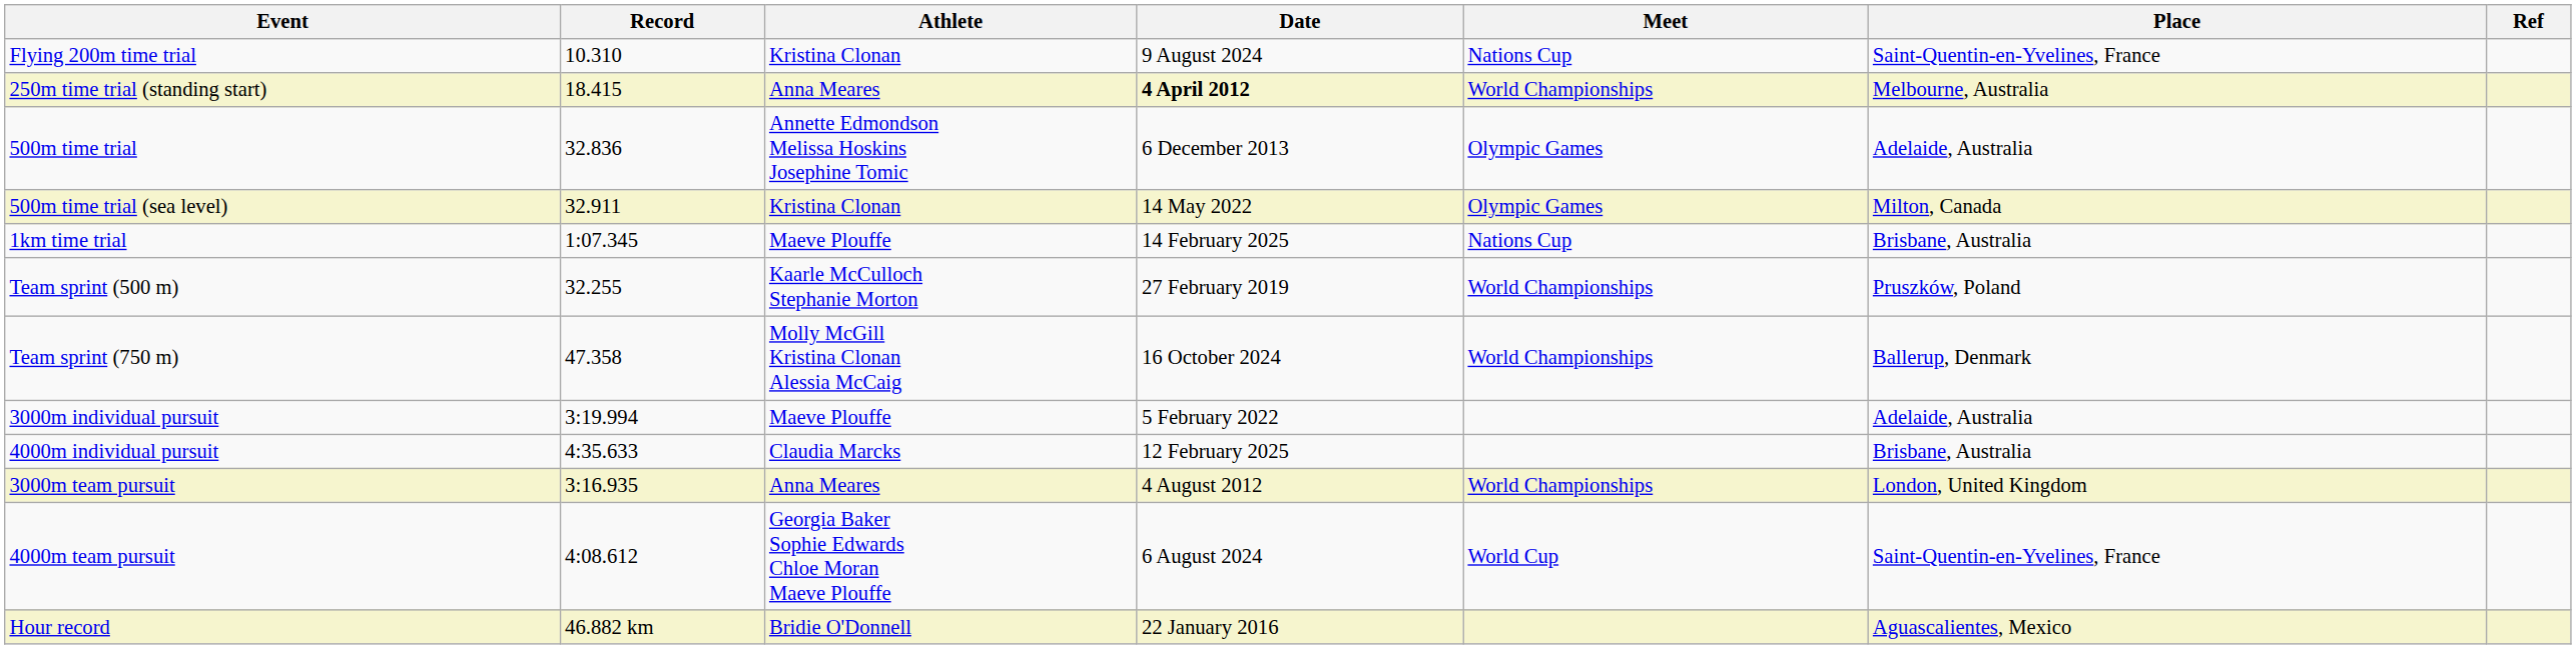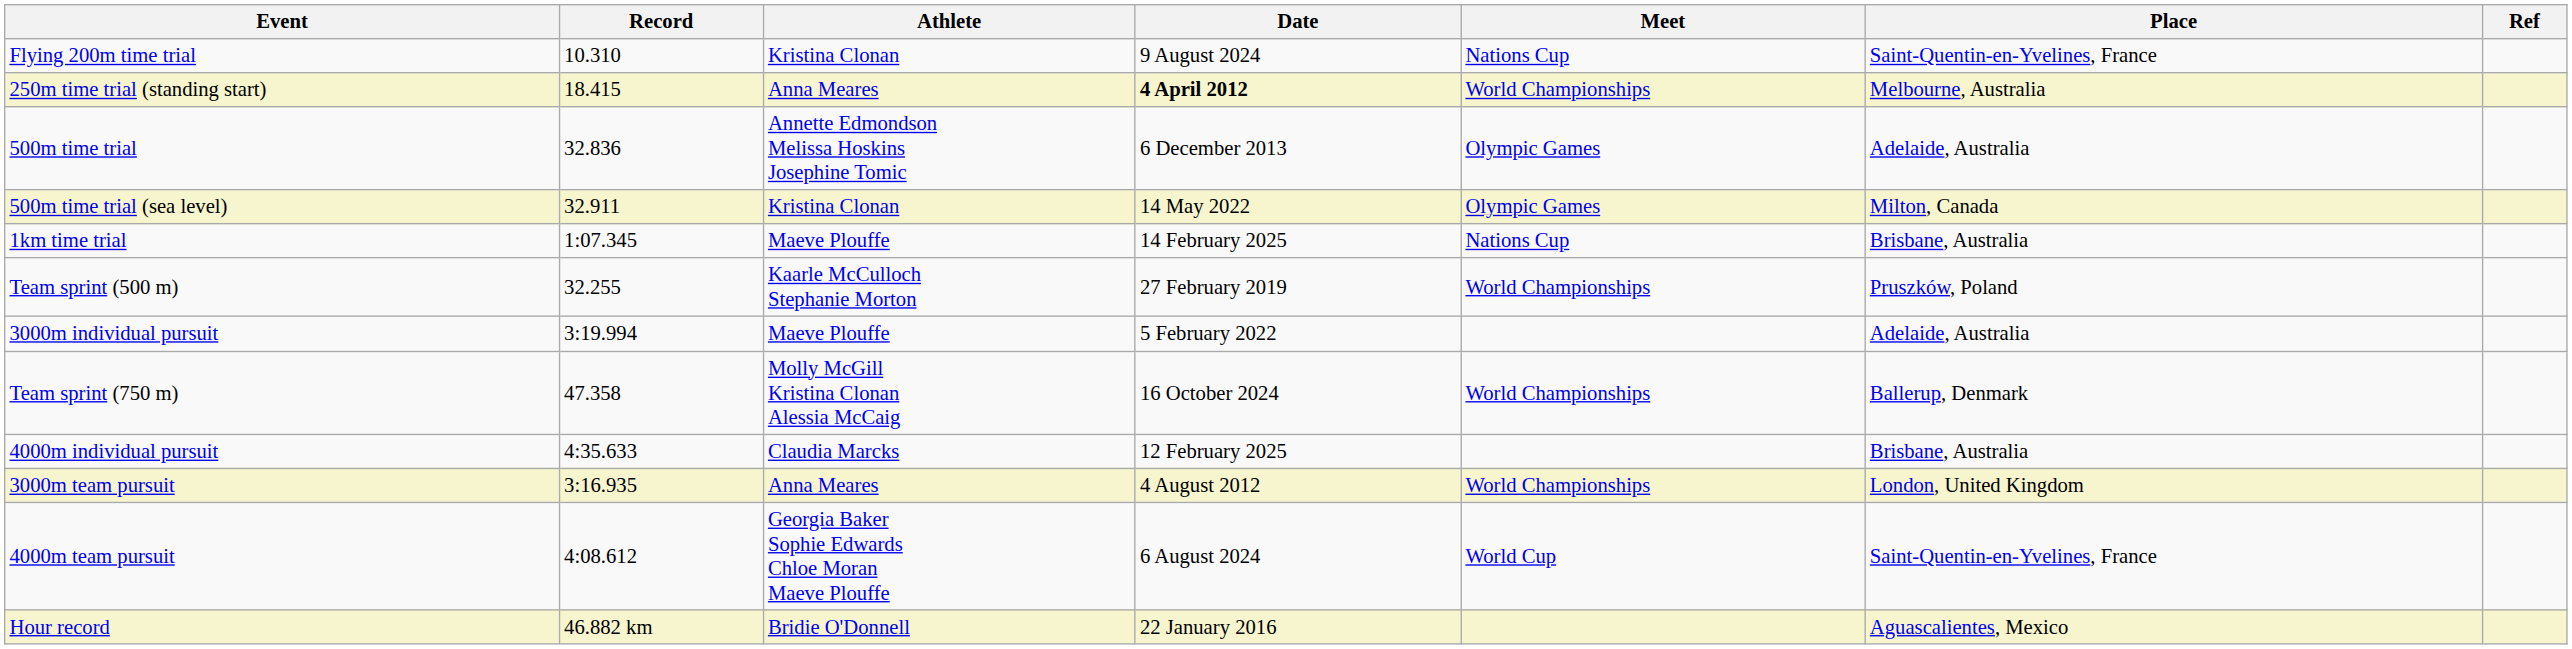 <table class="wikitable" style="font-size:95%; width: 95%;">
 <tr>
 <th>Event</th>
 <th>Record</th>
 <th>Athlete</th>
 <th>Date</th>
 <th>Meet</th>
 <th>Place</th>
 <th>Ref</th>
 </tr>
 <tr>
 <td><a href='#'>Flying 200m time trial</a></td>
 <td>10.310</td>
 <td><a href='#'>Kristina Clonan</a></td>
 <td>9 August 2024</td>
 <td><a href='#'>Nations Cup</a></td>
 <td><a href='#'>Saint-Quentin-en-Yvelines</a>, France</td>
 <td></td>
 </tr>
 <tr style="background:#f6F5CE;">
 <td><a href='#'>250m time trial</a> (standing start)</td>
 <td>18.415</td>
 <td><a href='#'>Anna Meares</a></td>
 <td><strong>4 April 2012</strong></td>
 <td><a href='#'>World Championships</a></td>
 <td><a href='#'>Melbourne</a>, Australia</td>
 <td></td>
 </tr>
 <tr>
 <td><a href='#'>500m time trial</a></td>
 <td>32.836</td>
 <td><a href='#'>Annette Edmondson</a><br><a href='#'>Melissa Hoskins</a><br><a href='#'>Josephine Tomic</a></td>
 <td>6 December 2013</td>
 <td><a href='#'>Olympic Games</a></td>
 <td><a href='#'>Adelaide</a>, Australia</td>
 <td></td>
 </tr>
 <tr style="background:#f6F5CE;">
 <td><a href='#'>500m time trial</a> (sea level)</td>
 <td>32.911</td>
 <td><a href='#'>Kristina Clonan</a></td>
 <td>14 May 2022</td>
 <td><a href='#'>Olympic Games</a></td>
 <td><a href='#'>Milton</a>, Canada</td>
 <td></td>
 </tr>
 <tr>
 <td><a href='#'>1km time trial</a></td>
 <td>1:07.345</td>
 <td><a href='#'>Maeve Plouffe</a></td>
 <td>14 February 2025</td>
 <td><a href='#'>Nations Cup</a></td>
 <td><a href='#'>Brisbane</a>, Australia</td>
 <td></td>
 </tr>
 <tr>
 <td><a href='#'>Team sprint</a> (500 m)</td>
 <td>32.255</td>
 <td><a href='#'>Kaarle McCulloch</a><br><a href='#'>Stephanie Morton</a></td>
 <td>27 February 2019</td>
 <td><a href='#'>World Championships</a></td>
 <td><a href='#'>Pruszków</a>, Poland</td>
 <td></td>
 </tr>
 <tr>
+<td><a href='#'>3000m individual pursuit</a></td>
+<td>3:19.994</td>
+<td><a href='#'>Maeve Plouffe</a></td>
+<td>5 February 2022</td>
+<td></td>
+<td><a href='#'>Adelaide</a>, Australia</td>
+<td></td>
+</tr>
+<tr>
 <td><a href='#'>Team sprint</a> (750 m)</td>
 <td>47.358</td>
 <td><a href='#'>Molly McGill</a><br><a href='#'>Kristina Clonan</a><br><a href='#'>Alessia McCaig</a></td>
 <td>16 October 2024</td>
 <td><a href='#'>World Championships</a></td>
 <td><a href='#'>Ballerup</a>, Denmark</td>
-<td></td>
-</tr>
-<tr>
-<td><a href='#'>3000m individual pursuit</a></td>
-<td>3:19.994</td>
-<td><a href='#'>Maeve Plouffe</a></td>
-<td>5 February 2022</td>
-<td></td>
-<td><a href='#'>Adelaide</a>, Australia</td>
 <td></td>
 </tr>
 <tr>
 <td><a href='#'>4000m individual pursuit</a></td>
 <td>4:35.633</td>
 <td><a href='#'>Claudia Marcks</a></td>
 <td>12 February 2025</td>
 <td></td>
 <td><a href='#'>Brisbane</a>, Australia</td>
 <td></td>
 </tr>
 <tr style="background:#f6F5CE;">
 <td><a href='#'>3000m team pursuit</a></td>
 <td>3:16.935</td>
 <td><a href='#'>Anna Meares</a></td>
 <td>4 August 2012</td>
 <td><a href='#'>World Championships</a></td>
 <td><a href='#'>London</a>, United Kingdom</td>
 <td></td>
 </tr>
 <tr>
 <td><a href='#'>4000m team pursuit</a></td>
 <td>4:08.612</td>
 <td><a href='#'>Georgia Baker</a><br><a href='#'>Sophie Edwards</a><br><a href='#'>Chloe Moran</a><br><a href='#'>Maeve Plouffe</a></td>
 <td>6 August 2024</td>
 <td><a href='#'>World Cup</a></td>
 <td><a href='#'>Saint-Quentin-en-Yvelines</a>, France</td>
 <td></td>
 </tr>
 <tr style="background:#f6F5CE;">
 <td><a href='#'>Hour record</a></td>
 <td>46.882 km</td>
 <td><a href='#'>Bridie O'Donnell</a></td>
 <td>22 January 2016</td>
 <td></td>
 <td><a href='#'>Aguascalientes</a>, Mexico</td>
 <td></td>
 </tr>
 </table>
